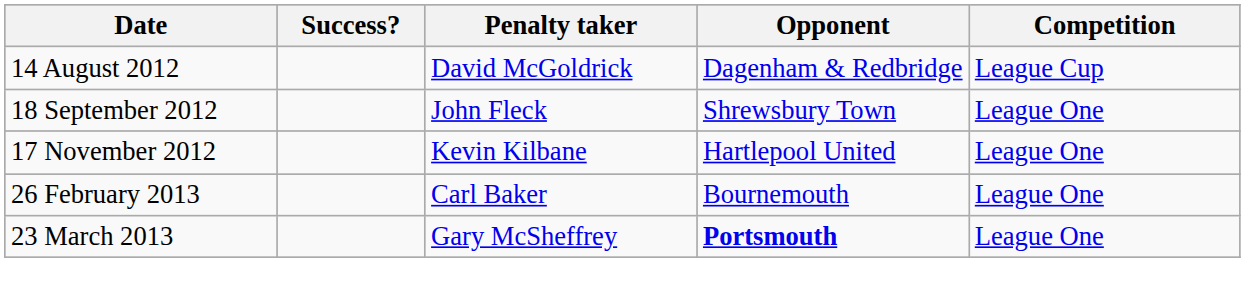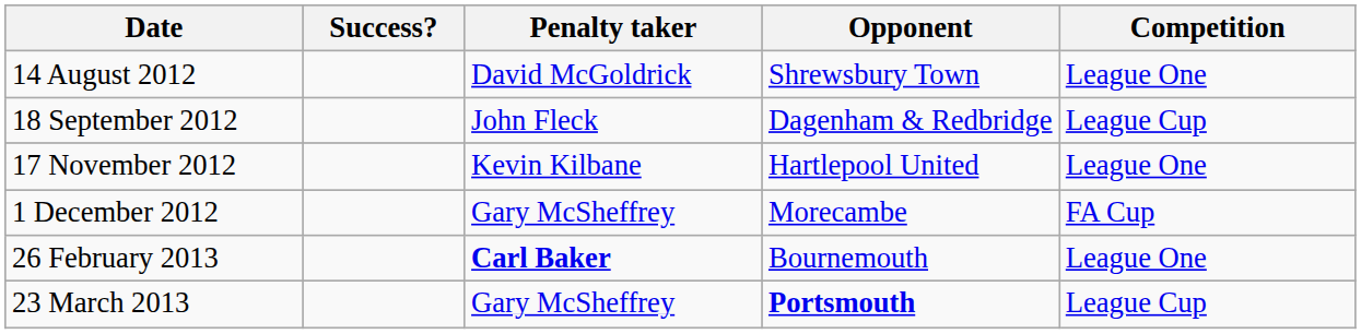 <table class="wikitable">
 <tr>
 <th width=22%>Date</th>
 <th width=12%>Success?</th>
 <th width=22%>Penalty taker</th>
 <th width=22%>Opponent</th>
 <th width=27%>Competition</th>
 </tr>
 <tr>
 <td>14 August 2012</td>
 <td></td>
 <td> <a href='#'>David McGoldrick</a></td>
-<td><a href='#'>Dagenham & Redbridge</a></td>
-<td><a href='#'>League Cup</a></td>
+<td><a href='#'>Shrewsbury Town</a></td>
+<td><a href='#'>League One</a></td>
 </tr>
 <tr>
 <td>18 September 2012</td>
 <td></td>
 <td> <a href='#'>John Fleck</a></td>
-<td><a href='#'>Shrewsbury Town</a></td>
-<td><a href='#'>League One</a></td>
+<td><a href='#'>Dagenham & Redbridge</a></td>
+<td><a href='#'>League Cup</a></td>
 </tr>
 <tr>
 <td>17 November 2012</td>
 <td></td>
 <td> <a href='#'>Kevin Kilbane</a></td>
 <td><a href='#'>Hartlepool United</a></td>
 <td><a href='#'>League One</a></td>
 </tr>
 <tr>
+<td>1 December 2012</td>
+<td></td>
+<td> <a href='#'>Gary McSheffrey</a></td>
+<td><a href='#'>Morecambe</a></td>
+<td><a href='#'>FA Cup</a></td>
+</tr>
+<tr>
 <td>26 February 2013</td>
 <td></td>
-<td> <a href='#'>Carl Baker</a></td>
+<td><strong> <a href='#'>Carl Baker</a></strong></td>
 <td><a href='#'>Bournemouth</a></td>
 <td><a href='#'>League One</a></td>
 </tr>
 <tr>
 <td>23 March 2013</td>
 <td></td>
 <td> <a href='#'>Gary McSheffrey</a></td>
 <td><strong><a href='#'>Portsmouth</a></strong></td>
-<td><a href='#'>League One</a></td>
+<td><a href='#'>League Cup</a></td>
 </tr>
 </table>
